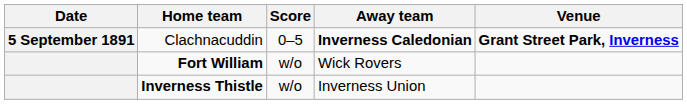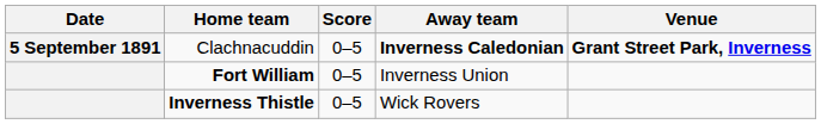 <table class="wikitable football-result-list" style="max-width: 80em; text-align: center">
 <tr>
 <th scope="col">Date</th>
 <th scope="col">Home team</th>
 <th scope="col">Score</th>
 <th scope="col">Away team</th>
 <th scope="col">Venue</th>
 </tr>
 <tr>
 <th scope="row">5 September 1891</th>
 <td align=right>Clachnacuddin</td>
 <td>0–5</td>
 <td align=left><strong>Inverness Caledonian</strong></td>
 <td align=left><strong>Grant Street Park, <a href='#'>Inverness</a></strong></td>
 </tr>
 <tr>
 <th scope="row"></th>
 <td align=right><strong>Fort William</strong></td>
-<td>w/o</td>
-<td align=left>Wick Rovers</td>
+<td>0–5</td>
+<td align=left>Inverness Union</td>
 <td></td>
 </tr>
 <tr>
 <th scope="row"></th>
 <td align=right><strong>Inverness Thistle</strong></td>
-<td>w/o</td>
-<td align=left>Inverness Union</td>
+<td>0–5</td>
+<td align=left>Wick Rovers</td>
 <td></td>
 </tr>
 </table>
